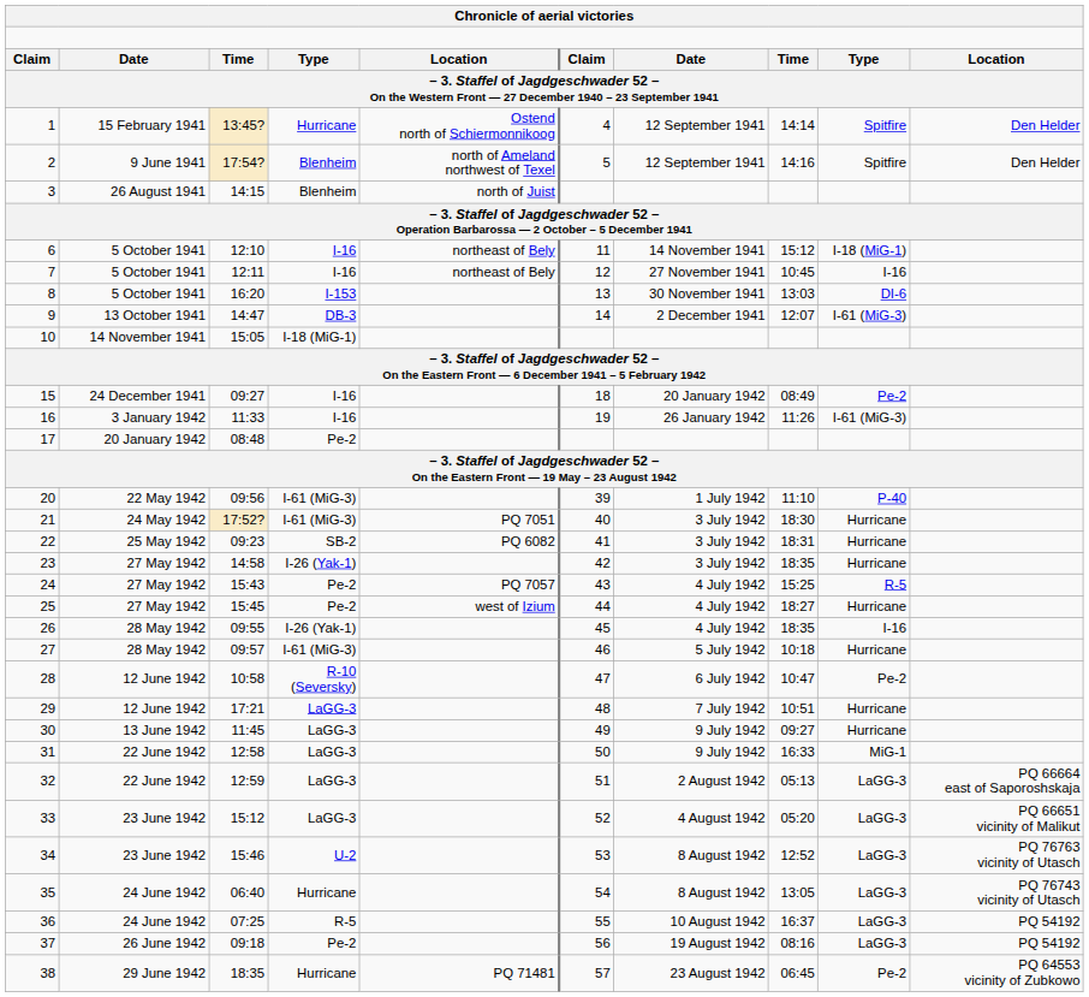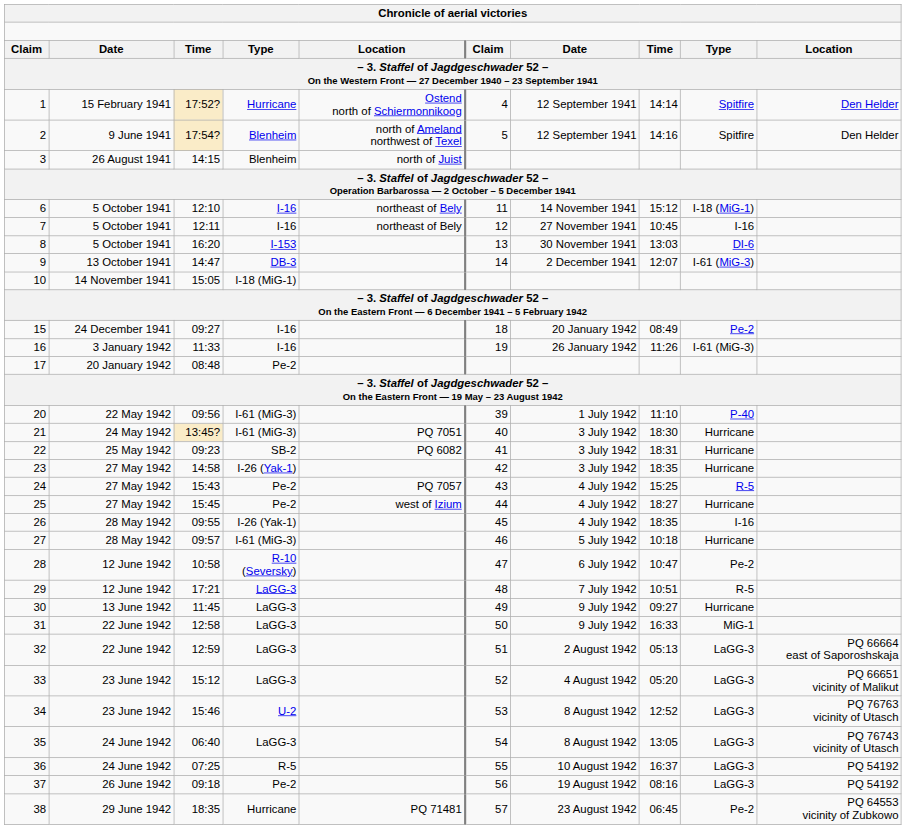 <table class="wikitable plainrowheaders collapsible" style="margin-left: auto; margin-right: auto; border: none; text-align:right; width: 100%;">
 <tr>
 <th colspan="10">Chronicle of aerial victories</th>
 </tr>
 <tr>
 <td colspan="10" style="text-align: left;"><br></td>
 </tr>
 <tr>
 <th scope="col">Claim</th>
 <th scope="col">Date</th>
 <th scope="col">Time</th>
 <th scope="col" width="100px">Type</th>
 <th scope="col">Location</th>
 <th scope="col" style="border-left: 3px solid grey;">Claim</th>
 <th scope="col">Date</th>
 <th scope="col">Time</th>
 <th scope="col" width="100px">Type</th>
 <th scope="col">Location</th>
 </tr>
 <tr>
 <th colspan="10">– 3. <em>Staffel</em> of <em>Jagdgeschwader</em> 52 –<br><small>On the Western Front — 27 December 1940 – 23 September 1941</small></th>
 </tr>
 <tr>
 <td>1</td>
 <td>15 February 1941</td>
-<td style="background:#faecc8">13:45?</td>
+<td style="background:#faecc8">17:52?</td>
 <td><a href='#'>Hurricane</a></td>
 <td><a href='#'>Ostend</a><br>north of <a href='#'>Schiermonnikoog</a></td>
 <td style="border-left: 3px solid grey;">4</td>
 <td>12 September 1941</td>
 <td>14:14</td>
 <td><a href='#'>Spitfire</a></td>
 <td><a href='#'>Den Helder</a></td>
 </tr>
 <tr>
 <td>2</td>
 <td>9 June 1941</td>
 <td style="background:#faecc8">17:54?</td>
 <td><a href='#'>Blenheim</a></td>
 <td>north of <a href='#'>Ameland</a><br> northwest of <a href='#'>Texel</a></td>
 <td style="border-left: 3px solid grey;">5</td>
 <td>12 September 1941</td>
 <td>14:16</td>
 <td>Spitfire</td>
 <td>Den Helder</td>
 </tr>
 <tr>
 <td>3</td>
 <td>26 August 1941</td>
 <td>14:15</td>
 <td>Blenheim</td>
 <td>north of <a href='#'>Juist</a></td>
 <td style="border-left: 3px solid grey;"></td>
 <td></td>
 <td></td>
 <td></td>
 <td></td>
 </tr>
 <tr>
 <th colspan="10">– 3. <em>Staffel</em> of <em>Jagdgeschwader</em> 52 –<br><small>Operation Barbarossa — 2 October – 5 December 1941</small></th>
 </tr>
 <tr>
 <td>6</td>
 <td>5 October 1941</td>
 <td>12:10</td>
 <td><a href='#'>I-16</a></td>
 <td>northeast of <a href='#'>Bely</a></td>
 <td style="border-left: 3px solid grey;">11</td>
 <td>14 November 1941</td>
 <td>15:12</td>
 <td>I-18 (<a href='#'>MiG-1</a>)</td>
 <td></td>
 </tr>
 <tr>
 <td>7</td>
 <td>5 October 1941</td>
 <td>12:11</td>
 <td>I-16</td>
 <td>northeast of Bely</td>
 <td style="border-left: 3px solid grey;">12</td>
 <td>27 November 1941</td>
 <td>10:45</td>
 <td>I-16</td>
 <td></td>
 </tr>
 <tr>
 <td>8</td>
 <td>5 October 1941</td>
 <td>16:20</td>
 <td><a href='#'>I-153</a></td>
 <td></td>
 <td style="border-left: 3px solid grey;">13</td>
 <td>30 November 1941</td>
 <td>13:03</td>
 <td><a href='#'>DI-6</a></td>
 <td></td>
 </tr>
 <tr>
 <td>9</td>
 <td>13 October 1941</td>
 <td>14:47</td>
 <td><a href='#'>DB-3</a></td>
 <td></td>
 <td style="border-left: 3px solid grey;">14</td>
 <td>2 December 1941</td>
 <td>12:07</td>
 <td>I-61 (<a href='#'>MiG-3</a>)</td>
 <td></td>
 </tr>
 <tr>
 <td>10</td>
 <td>14 November 1941</td>
 <td>15:05</td>
 <td>I-18 (MiG-1)</td>
 <td></td>
 <td style="border-left: 3px solid grey;"></td>
 <td></td>
 <td></td>
 <td></td>
 <td></td>
 </tr>
 <tr>
 <th colspan="10">– 3. <em>Staffel</em> of <em>Jagdgeschwader</em> 52 –<br><small>On the Eastern Front — 6 December 1941 – 5 February 1942</small></th>
 </tr>
 <tr>
 <td>15</td>
 <td>24 December 1941</td>
 <td>09:27</td>
 <td>I-16</td>
 <td></td>
 <td style="border-left: 3px solid grey;">18</td>
 <td>20 January 1942</td>
 <td>08:49</td>
 <td><a href='#'>Pe-2</a></td>
 <td></td>
 </tr>
 <tr>
 <td>16</td>
 <td>3 January 1942</td>
 <td>11:33</td>
 <td>I-16</td>
 <td></td>
 <td style="border-left: 3px solid grey;">19</td>
 <td>26 January 1942</td>
 <td>11:26</td>
 <td>I-61 (MiG-3)</td>
 <td></td>
 </tr>
 <tr>
 <td>17</td>
 <td>20 January 1942</td>
 <td>08:48</td>
 <td>Pe-2</td>
 <td></td>
 <td style="border-left: 3px solid grey;"></td>
 <td></td>
 <td></td>
 <td></td>
 <td></td>
 </tr>
 <tr>
 <th colspan="10">– 3. <em>Staffel</em> of <em>Jagdgeschwader</em> 52 –<br><small>On the Eastern Front — 19 May – 23 August 1942</small></th>
 </tr>
 <tr>
 <td>20</td>
 <td>22 May 1942</td>
 <td>09:56</td>
 <td>I-61 (MiG-3)</td>
 <td></td>
 <td style="border-left: 3px solid grey;">39</td>
 <td>1 July 1942</td>
 <td>11:10</td>
 <td><a href='#'>P-40</a></td>
 <td></td>
 </tr>
 <tr>
 <td>21</td>
 <td>24 May 1942</td>
-<td style="background:#faecc8">17:52?</td>
+<td style="background:#faecc8">13:45?</td>
 <td>I-61 (MiG-3)</td>
 <td>PQ 7051</td>
 <td style="border-left: 3px solid grey;">40</td>
 <td>3 July 1942</td>
 <td>18:30</td>
 <td>Hurricane</td>
 <td></td>
 </tr>
 <tr>
 <td>22</td>
 <td>25 May 1942</td>
 <td>09:23</td>
 <td>SB-2</td>
 <td>PQ 6082</td>
 <td style="border-left: 3px solid grey;">41</td>
 <td>3 July 1942</td>
 <td>18:31</td>
 <td>Hurricane</td>
 <td></td>
 </tr>
 <tr>
 <td>23</td>
 <td>27 May 1942</td>
 <td>14:58</td>
 <td>I-26 (<a href='#'>Yak-1</a>)</td>
 <td></td>
 <td style="border-left: 3px solid grey;">42</td>
 <td>3 July 1942</td>
 <td>18:35</td>
 <td>Hurricane</td>
 <td></td>
 </tr>
 <tr>
 <td>24</td>
 <td>27 May 1942</td>
 <td>15:43</td>
 <td>Pe-2</td>
 <td>PQ 7057</td>
 <td style="border-left: 3px solid grey;">43</td>
 <td>4 July 1942</td>
 <td>15:25</td>
 <td><a href='#'>R-5</a></td>
 <td></td>
 </tr>
 <tr>
 <td>25</td>
 <td>27 May 1942</td>
 <td>15:45</td>
 <td>Pe-2</td>
 <td> west of <a href='#'>Izium</a></td>
 <td style="border-left: 3px solid grey;">44</td>
 <td>4 July 1942</td>
 <td>18:27</td>
 <td>Hurricane</td>
 <td></td>
 </tr>
 <tr>
 <td>26</td>
 <td>28 May 1942</td>
 <td>09:55</td>
 <td>I-26 (Yak-1)</td>
 <td></td>
 <td style="border-left: 3px solid grey;">45</td>
 <td>4 July 1942</td>
 <td>18:35</td>
 <td>I-16</td>
 <td></td>
 </tr>
 <tr>
 <td>27</td>
 <td>28 May 1942</td>
 <td>09:57</td>
 <td>I-61 (MiG-3)</td>
 <td></td>
 <td style="border-left: 3px solid grey;">46</td>
 <td>5 July 1942</td>
 <td>10:18</td>
 <td>Hurricane</td>
 <td></td>
 </tr>
 <tr>
 <td>28</td>
 <td>12 June 1942</td>
 <td>10:58</td>
 <td><a href='#'>R-10</a> (<a href='#'>Seversky</a>)</td>
 <td></td>
 <td style="border-left: 3px solid grey;">47</td>
 <td>6 July 1942</td>
 <td>10:47</td>
 <td>Pe-2</td>
 <td></td>
 </tr>
 <tr>
 <td>29</td>
 <td>12 June 1942</td>
 <td>17:21</td>
 <td><a href='#'>LaGG-3</a></td>
 <td></td>
 <td style="border-left: 3px solid grey;">48</td>
 <td>7 July 1942</td>
 <td>10:51</td>
-<td>Hurricane</td>
+<td>R-5</td>
 <td></td>
 </tr>
 <tr>
 <td>30</td>
 <td>13 June 1942</td>
 <td>11:45</td>
 <td>LaGG-3</td>
 <td></td>
 <td style="border-left: 3px solid grey;">49</td>
 <td>9 July 1942</td>
 <td>09:27</td>
 <td>Hurricane</td>
 <td></td>
 </tr>
 <tr>
 <td>31</td>
 <td>22 June 1942</td>
 <td>12:58</td>
 <td>LaGG-3</td>
 <td></td>
 <td style="border-left: 3px solid grey;">50</td>
 <td>9 July 1942</td>
 <td>16:33</td>
 <td>MiG-1</td>
 <td></td>
 </tr>
 <tr>
 <td>32</td>
 <td>22 June 1942</td>
 <td>12:59</td>
 <td>LaGG-3</td>
 <td></td>
 <td style="border-left: 3px solid grey;">51</td>
 <td>2 August 1942</td>
 <td>05:13</td>
 <td>LaGG-3</td>
 <td>PQ 66664<br>east of Saporoshskaja</td>
 </tr>
 <tr>
 <td>33</td>
 <td>23 June 1942</td>
 <td>15:12</td>
 <td>LaGG-3</td>
 <td></td>
 <td style="border-left: 3px solid grey;">52</td>
 <td>4 August 1942</td>
 <td>05:20</td>
 <td>LaGG-3</td>
 <td>PQ 66651<br>vicinity of Malikut</td>
 </tr>
 <tr>
 <td>34</td>
 <td>23 June 1942</td>
 <td>15:46</td>
 <td><a href='#'>U-2</a></td>
 <td></td>
 <td style="border-left: 3px solid grey;">53</td>
 <td>8 August 1942</td>
 <td>12:52</td>
 <td>LaGG-3</td>
 <td>PQ 76763<br>vicinity of Utasch</td>
 </tr>
 <tr>
 <td>35</td>
 <td>24 June 1942</td>
 <td>06:40</td>
-<td>Hurricane</td>
+<td>LaGG-3</td>
 <td></td>
 <td style="border-left: 3px solid grey;">54</td>
 <td>8 August 1942</td>
 <td>13:05</td>
 <td>LaGG-3</td>
 <td>PQ 76743<br>vicinity of Utasch</td>
 </tr>
 <tr>
 <td>36</td>
 <td>24 June 1942</td>
 <td>07:25</td>
 <td>R-5</td>
 <td></td>
 <td style="border-left: 3px solid grey;">55</td>
 <td>10 August 1942</td>
 <td>16:37</td>
 <td>LaGG-3</td>
 <td>PQ 54192</td>
 </tr>
 <tr>
 <td>37</td>
 <td>26 June 1942</td>
 <td>09:18</td>
 <td>Pe-2</td>
 <td></td>
 <td style="border-left: 3px solid grey;">56</td>
 <td>19 August 1942</td>
 <td>08:16</td>
 <td>LaGG-3</td>
 <td>PQ 54192</td>
 </tr>
 <tr>
 <td>38</td>
 <td>29 June 1942</td>
 <td>18:35</td>
 <td>Hurricane</td>
 <td>PQ 71481</td>
 <td style="border-left: 3px solid grey;">57</td>
 <td>23 August 1942</td>
 <td>06:45</td>
 <td>Pe-2</td>
 <td>PQ 64553<br>vicinity of Zubkowo</td>
 </tr>
 </table>
